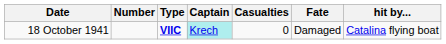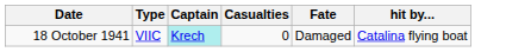 <table class="wikitable">
 <tr>
 <th scope="col" width="150px">Date</th>
-<th>Number</th>
 <th>Type</th>
 <th>Captain</th>
 <th>Casualties</th>
 <th>Fate</th>
 <th>hit by...</th>
 </tr>
 <tr>
 <td align="right">18 October 1941</td>
-<td></td>
-<td><strong><a href='#'>VIIC</a></strong></td>
+<td><a href='#'>VIIC</a></td>
 <td style="background: paleturquoise;"><a href='#'>Krech</a></td>
 <td align="right">0</td>
 <td>Damaged</td>
 <td><a href='#'>Catalina</a> flying boat</td>
 </tr>
 </table>
